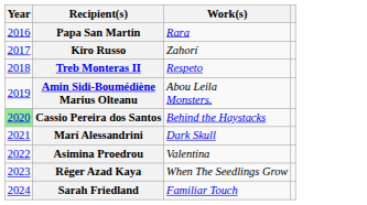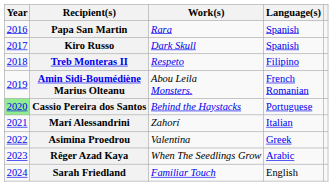 <table class="wikitable plainrowheaders sortable">
 <tr>
 <th scope="col">Year</th>
 <th scope="col">Recipient(s)</th>
 <th scope="col">Work(s)</th>
+<th scope="col">Language(s)</th>
 <th scope="col" class="unsortable" style="text-align:center;"></th>
 </tr>
 <tr>
 <td><a href='#'>2016<br></a></td>
 <th scope="row">Papa San Martin</th>
 <td><em><a href='#'>Rara</a></em></td>
+<td><a href='#'>Spanish</a></td>
 <td></td>
 </tr>
 <tr>
 <td><a href='#'>2017<br></a></td>
 <th scope="row">Kiro Russo</th>
-<td><em>Zahorí</em></td>
+<td><em><a href='#'>Dark Skull</a></em></td>
+<td><a href='#'>Spanish</a></td>
 <td></td>
 </tr>
 <tr>
 <td><a href='#'>2018<br></a></td>
 <th scope="row"><a href='#'>Treb Monteras II</a></th>
 <td><em><a href='#'>Respeto</a></em></td>
+<td><a href='#'>Filipino</a></td>
 <td></td>
 </tr>
 <tr>
 <td><a href='#'>2019<br></a></td>
 <th scope="row"><a href='#'>Amin Sidi-Boumédiène</a><br>Marius Olteanu</th>
 <td><em>Abou Leila</em><br><em><a href='#'>Monsters.</a></em></td>
+<td><a href='#'>French</a><br><a href='#'>Romanian</a></td>
 <td></td>
 </tr>
 <tr>
 <td style="background: lightgreen;"><a href='#'>2020<br></a></td>
 <th scope="row">Cassio Pereira dos Santos</th>
 <td><em><a href='#'>Behind the Haystacks</a></em></td>
+<td><a href='#'>Portuguese</a></td>
 <td></td>
 </tr>
 <tr>
 <td><a href='#'>2021<br></a></td>
 <th scope="row">Marí Alessandrini</th>
-<td><em><a href='#'>Dark Skull</a></em></td>
+<td><em>Zahorí</em></td>
+<td><a href='#'>Italian</a></td>
 <td></td>
 </tr>
 <tr>
 <td><a href='#'>2022<br></a></td>
 <th scope="row">Asimina Proedrou</th>
 <td><em>Valentina</em></td>
+<td><a href='#'>Greek</a></td>
 <td></td>
 </tr>
 <tr>
 <td><a href='#'>2023<br></a></td>
 <th scope="row">Rêger Azad Kaya</th>
 <td><em>When The Seedlings Grow</em></td>
+<td><a href='#'>Arabic</a></td>
 <td></td>
 </tr>
 <tr>
 <td><a href='#'>2024<br></a></td>
 <th scope="row">Sarah Friedland</th>
 <td><em><a href='#'>Familiar Touch</a></em></td>
+<td>English</td>
 <td></td>
 </tr>
 </table>
